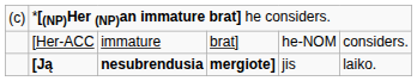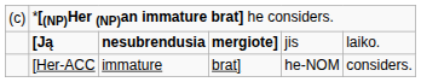 <table class="wikitable">
 <tr>
 <td>(c)</td>
 <td colspan="5">*<strong>[<sub>(NP)</sub>Her <sub>(NP)</sub>an immature brat]</strong> he considers.</td>
+</tr>
+<tr>
+<td></td>
+<td><strong>[Ją</strong></td>
+<td><strong>nesubrendusia</strong></td>
+<td><strong>mergiote]</strong></td>
+<td>jis</td>
+<td>laiko.</td>
 </tr>
 <tr>
 <td></td>
 <td><u>[Her-ACC</u></td>
 <td><u>immature</u></td>
 <td><u>brat]</u></td>
 <td>he-NOM</td>
 <td>considers.</td>
 </tr>
-<tr>
-<td></td>
-<td><strong>[Ją</strong></td>
-<td><strong>nesubrendusia</strong></td>
-<td><strong>mergiote]</strong></td>
-<td>jis</td>
-<td>laiko.</td>
-</tr>
 </table>
